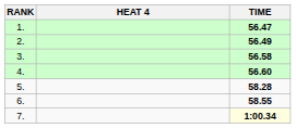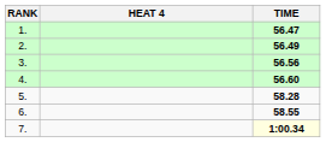 <table class="wikitable" style="border-collapse: collapse; font-size: 90%;">
 <tr>
 <th>RANK</th>
 <th style="width: 20em">HEAT 4</th>
 <th style="width: 6em">TIME</th>
 </tr>
 <tr style="background:#ccffcc;">
 <td align="center">1.</td>
 <td></td>
 <td align="center"><strong>56.47</strong></td>
 </tr>
 <tr style="background:#ccffcc;">
 <td align="center">2.</td>
 <td></td>
 <td align="center"><strong>56.49</strong></td>
 </tr>
 <tr style="background:#ccffcc;">
 <td align="center">3.</td>
 <td></td>
-<td align="center"><strong>56.58</strong></td>
+<td align="center"><strong>56.56</strong></td>
 </tr>
 <tr style="background:#ccffcc;">
 <td align="center">4.</td>
 <td></td>
 <td align="center"><strong>56.60</strong></td>
 </tr>
 <tr>
 <td align="center">5.</td>
 <td></td>
 <td align="center"><strong>58.28</strong></td>
 </tr>
 <tr>
 <td align="center">6.</td>
 <td></td>
 <td align="center"><strong>58.55</strong></td>
 </tr>
 <tr>
 <td align="center">7.</td>
 <td></td>
 <td align="center" style="background: lightyellow;"><strong>1:00.34</strong></td>
 </tr>
 </table>
